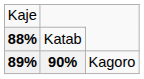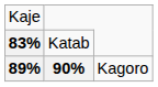 <table class="wikitable">
 <tr>
 <td>Kaje</td>
 </tr>
 <tr>
-<th>88%</th>
+<th>83%</th>
 <td>Katab</td>
 </tr>
 <tr>
 <th>89%</th>
 <th>90%</th>
 <td>Kagoro</td>
 </tr>
 </table>
